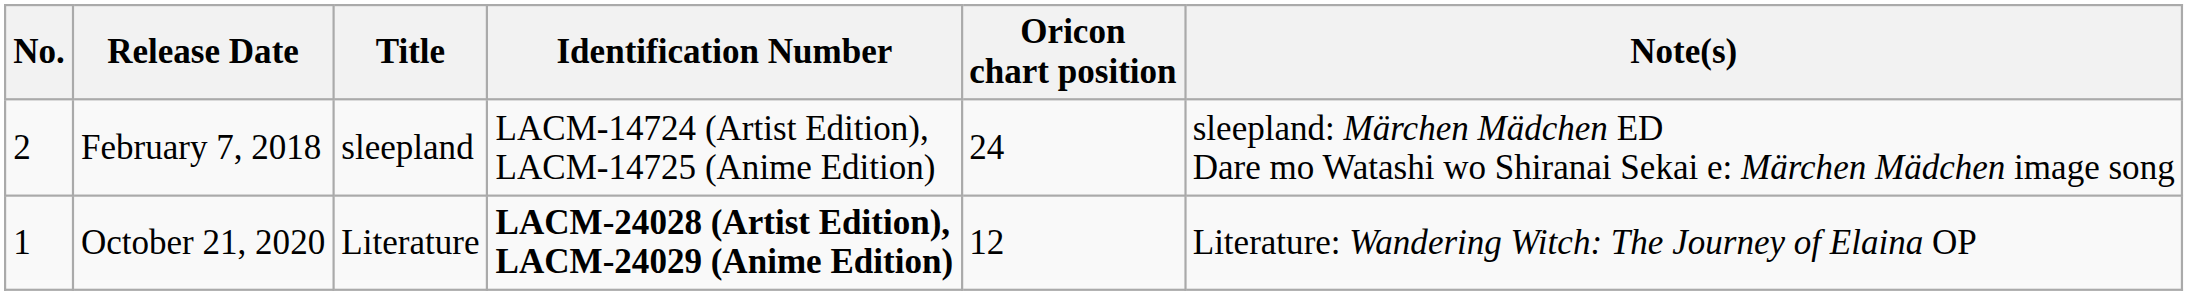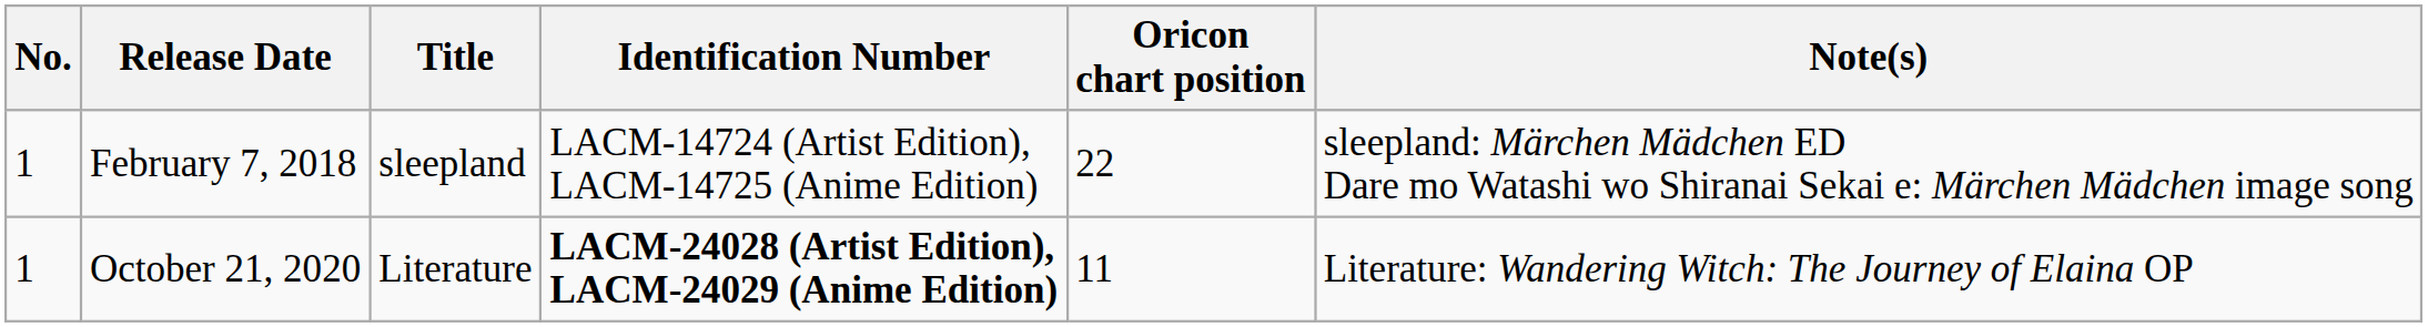 <table class="wikitable">
 <tr>
 <th>No.</th>
 <th>Release Date</th>
 <th>Title</th>
 <th>Identification Number</th>
 <th>Oricon <br> chart position</th>
 <th>Note(s)</th>
 </tr>
 <tr>
-<td>2</td>
+<td>1</td>
 <td>February 7, 2018</td>
 <td>sleepland</td>
 <td>LACM-14724 (Artist Edition),<br>LACM-14725 (Anime Edition)</td>
-<td>24</td>
+<td>22</td>
 <td>sleepland: <em>Märchen Mädchen</em> ED<br>Dare mo Watashi wo Shiranai Sekai e: <em>Märchen Mädchen</em> image song</td>
 </tr>
 <tr>
 <td>1</td>
 <td>October 21, 2020</td>
 <td>Literature</td>
 <td><strong>LACM-24028 (Artist Edition),<br>LACM-24029 (Anime Edition)</strong></td>
-<td>12</td>
+<td>11</td>
 <td>Literature: <em>Wandering Witch: The Journey of Elaina</em> OP</td>
 </tr>
 </table>
